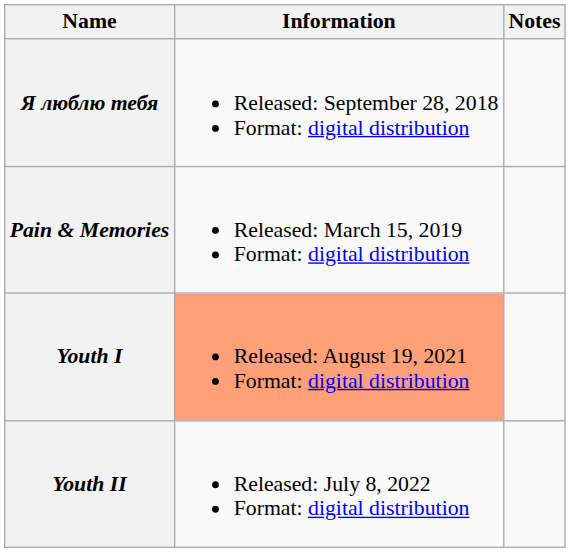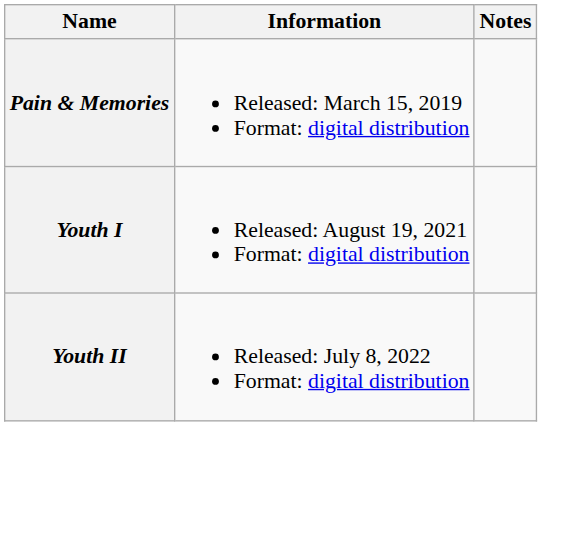 <table class="wikitable">
 <tr>
 <th>Name</th>
 <th>Information</th>
 <th>Notes</th>
-</tr>
-<tr>
-<th><em>Я люблю тебя</em></th>
-<td><br><ul><li>Released: September 28, 2018</li><li>Format: <a href='#'>digital distribution</a></li></ul></td>
-<td></td>
 </tr>
 <tr>
 <th><em>Pain & Memories</em></th>
 <td><br><ul><li>Released: March 15, 2019</li><li>Format: <a href='#'>digital distribution</a></li></ul></td>
 <td></td>
 </tr>
 <tr>
 <th><em>Youth I</em></th>
-<td style="background: lightsalmon;"><br><ul><li>Released: August 19, 2021</li><li>Format: <a href='#'>digital distribution</a></li></ul></td>
+<td><br><ul><li>Released: August 19, 2021</li><li>Format: <a href='#'>digital distribution</a></li></ul></td>
 <td></td>
 </tr>
 <tr>
 <th><em>Youth II</em></th>
 <td><br><ul><li>Released: July 8, 2022</li><li>Format: <a href='#'>digital distribution</a></li></ul></td>
 <td></td>
 </tr>
 </table>
